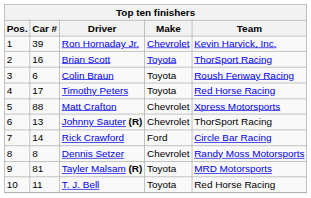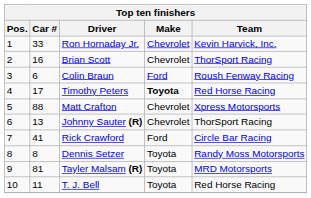 <table class="wikitable" style="font-size: 90%">
 <tr>
 <th colspan=9>Top ten finishers</th>
 </tr>
 <tr>
 <th>Pos.</th>
 <th>Car #</th>
 <th>Driver</th>
 <th>Make</th>
 <th>Team</th>
 </tr>
 <tr>
 <td>1</td>
-<td>39</td>
+<td>33</td>
 <td><a href='#'>Ron Hornaday Jr.</a></td>
 <td><a href='#'>Chevrolet</a></td>
 <td><a href='#'>Kevin Harvick, Inc.</a></td>
 </tr>
 <tr>
 <td>2</td>
 <td>16</td>
 <td><a href='#'>Brian Scott</a></td>
-<td><a href='#'>Toyota</a></td>
+<td>Chevrolet</td>
 <td><a href='#'>ThorSport Racing</a></td>
 </tr>
 <tr>
 <td>3</td>
 <td>6</td>
 <td><a href='#'>Colin Braun</a></td>
-<td>Toyota</td>
+<td><a href='#'>Ford</a></td>
 <td><a href='#'>Roush Fenway Racing</a></td>
 </tr>
 <tr>
 <td>4</td>
 <td>17</td>
 <td><a href='#'>Timothy Peters</a></td>
-<td>Toyota</td>
+<td><strong>Toyota</strong></td>
 <td><a href='#'>Red Horse Racing</a></td>
 </tr>
 <tr>
 <td>5</td>
 <td>88</td>
 <td><a href='#'>Matt Crafton</a></td>
 <td>Chevrolet</td>
 <td><a href='#'>Xpress Motorsports</a></td>
 </tr>
 <tr>
 <td>6</td>
 <td>13</td>
 <td><a href='#'>Johnny Sauter</a> <strong>(R)</strong></td>
 <td>Chevrolet</td>
 <td>ThorSport Racing</td>
 </tr>
 <tr>
 <td>7</td>
-<td>14</td>
+<td>41</td>
 <td><a href='#'>Rick Crawford</a></td>
 <td>Ford</td>
 <td><a href='#'>Circle Bar Racing</a></td>
 </tr>
 <tr>
 <td>8</td>
 <td>8</td>
 <td><a href='#'>Dennis Setzer</a></td>
-<td>Chevrolet</td>
+<td>Toyota</td>
 <td><a href='#'>Randy Moss Motorsports</a></td>
 </tr>
 <tr>
 <td>9</td>
 <td>81</td>
 <td><a href='#'>Tayler Malsam</a> <strong>(R)</strong></td>
 <td>Toyota</td>
 <td><a href='#'>MRD Motorsports</a></td>
 </tr>
 <tr>
 <td>10</td>
 <td>11</td>
 <td><a href='#'>T. J. Bell</a></td>
 <td>Toyota</td>
 <td>Red Horse Racing</td>
 </tr>
 <tr>
 </tr>
 </table>
